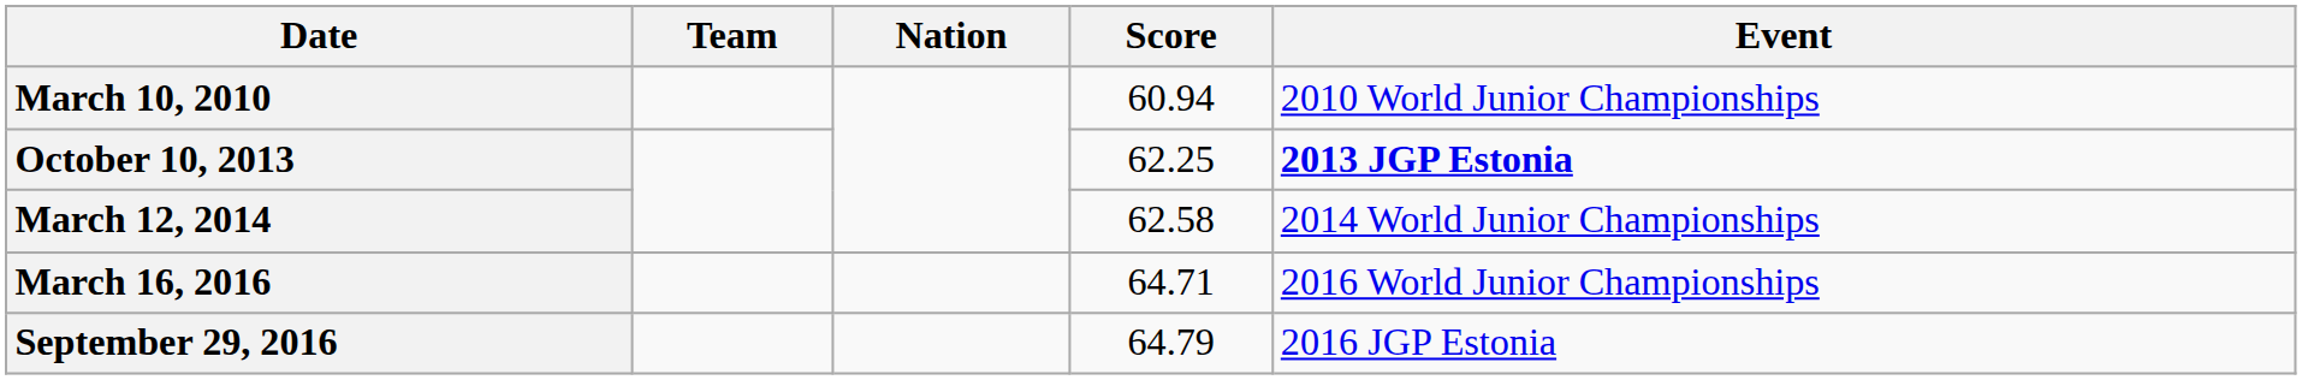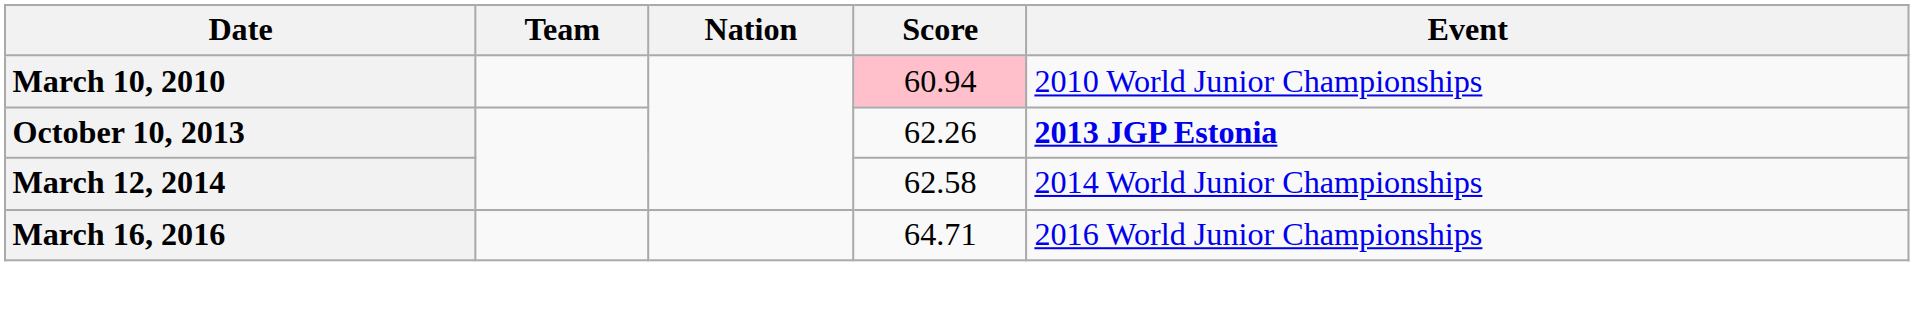 <table class="wikitable unsortable" style="text-align:left; width:75%">
 <tr>
 <th scope="col">Date</th>
 <th scope="col">Team</th>
 <th scope="col">Nation</th>
 <th scope="col">Score</th>
 <th scope="col">Event</th>
 </tr>
 <tr>
 <th scope="row" style="text-align:left">March 10, 2010</th>
 <td></td>
 <td rowspan="3"></td>
-<td style="text-align:center">60.94</td>
+<td style="background: pink; text-align:center">60.94</td>
 <td><a href='#'>2010 World Junior Championships</a></td>
 </tr>
 <tr>
 <th scope="row" style="text-align:left">October 10, 2013</th>
 <td rowspan="2"></td>
-<td style="text-align:center">62.25</td>
+<td style="text-align:center">62.26</td>
 <td><strong><a href='#'>2013 JGP Estonia</a></strong></td>
 </tr>
 <tr>
 <th scope="row" style="text-align:left">March 12, 2014</th>
 <td style="text-align:center">62.58</td>
 <td><a href='#'>2014 World Junior Championships</a></td>
 </tr>
 <tr>
 <th scope="row" style="text-align:left">March 16, 2016</th>
 <td></td>
 <td></td>
 <td style="text-align:center">64.71</td>
 <td><a href='#'>2016 World Junior Championships</a></td>
 </tr>
-<tr>
-<th scope="row" style="text-align:left">September 29, 2016</th>
-<td></td>
-<td></td>
-<td style="text-align:center">64.79</td>
-<td><a href='#'>2016 JGP Estonia</a></td>
-</tr>
 </table>
